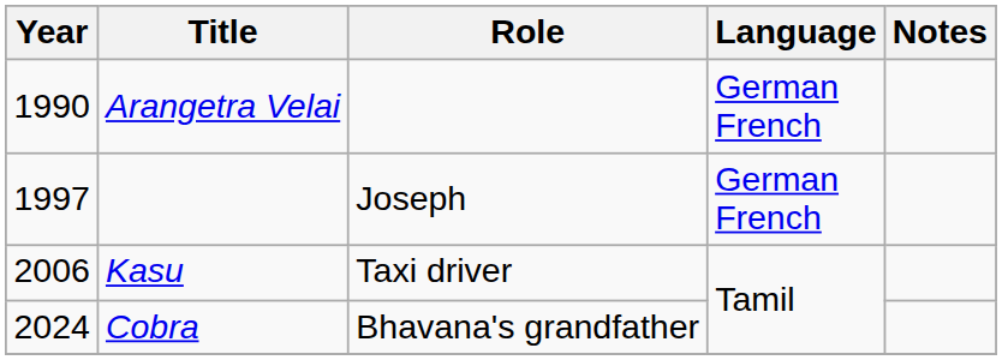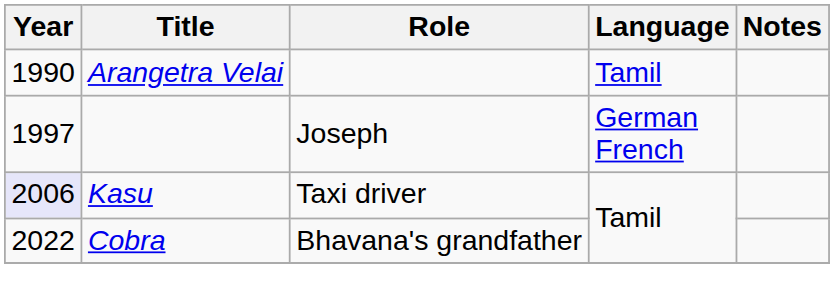 <table class="wikitable plainrowheaders sortable">
 <tr>
 <th scope="col">Year</th>
 <th scope="col">Title</th>
 <th scope="col">Role</th>
 <th scope="col">Language</th>
 <th scope="col">Notes</th>
 </tr>
 <tr>
 <td>1990</td>
 <td><em><a href='#'>Arangetra Velai</a></em></td>
 <td></td>
-<td><a href='#'>German</a><br><a href='#'>French</a></td>
+<td><a href='#'>Tamil</a></td>
 <td></td>
 </tr>
 <tr>
 <td>1997</td>
 <td><em></em></td>
 <td>Joseph</td>
 <td><a href='#'>German</a><br><a href='#'>French</a></td>
 <td></td>
 </tr>
 <tr>
-<td>2006</td>
+<td style="background: lavender;">2006</td>
 <td><em><a href='#'>Kasu</a></em></td>
 <td>Taxi driver</td>
 <td rowspan="2">Tamil</td>
 <td></td>
 </tr>
 <tr>
-<td>2024</td>
+<td>2022</td>
 <td><em><a href='#'>Cobra</a></em></td>
 <td>Bhavana's grandfather</td>
 <td></td>
 </tr>
 <tr>
 </tr>
 </table>
